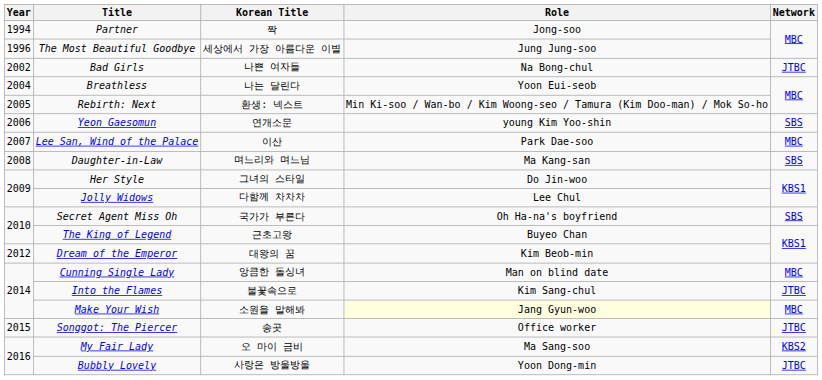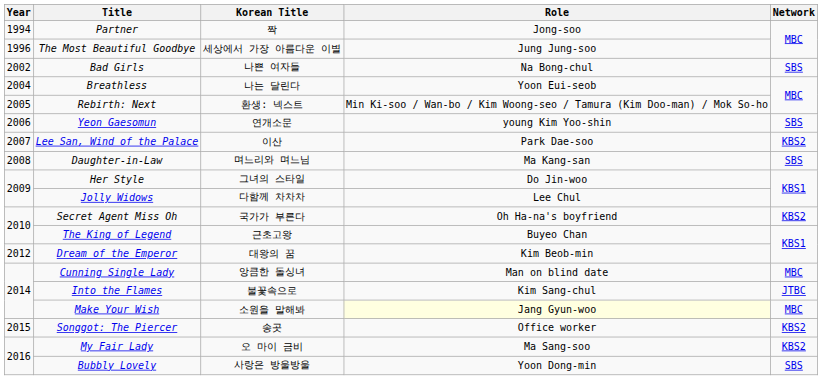 <table class="wikitable" style="text-align:center">
 <tr bgcolor="#CCCCCC">
 <th>Year</th>
 <th>Title</th>
 <th>Korean Title</th>
 <th>Role</th>
 <th>Network</th>
 </tr>
 <tr>
 <td>1994</td>
 <td><em>Partner</em></td>
 <td>짝</td>
 <td>Jong-soo</td>
 <td rowspan=2><a href='#'>MBC</a></td>
 </tr>
 <tr>
 <td>1996</td>
 <td><em>The Most Beautiful Goodbye</em></td>
 <td>세상에서 가장 아름다운 이별</td>
 <td>Jung Jung-soo</td>
 </tr>
 <tr>
 <td>2002</td>
 <td><em>Bad Girls</em></td>
 <td>나쁜 여자들</td>
 <td>Na Bong-chul</td>
-<td><a href='#'>JTBC</a></td>
+<td><a href='#'>SBS</a></td>
 </tr>
 <tr>
 <td>2004</td>
 <td><em>Breathless</em></td>
 <td>나는 달린다</td>
 <td>Yoon Eui-seob</td>
 <td rowspan=2><a href='#'>MBC</a></td>
 </tr>
 <tr>
 <td>2005</td>
 <td><em>Rebirth: Next</em></td>
 <td>환생: 넥스트</td>
 <td>Min Ki-soo / Wan-bo / Kim Woong-seo / Tamura (Kim Doo-man) / Mok So-ho</td>
 </tr>
 <tr>
 <td>2006</td>
 <td><em><a href='#'>Yeon Gaesomun</a></em></td>
 <td>연개소문</td>
 <td>young Kim Yoo-shin</td>
 <td><a href='#'>SBS</a></td>
 </tr>
 <tr>
 <td>2007</td>
 <td><em><a href='#'>Lee San, Wind of the Palace</a></em></td>
 <td>이산</td>
 <td>Park Dae-soo</td>
-<td><a href='#'>MBC</a></td>
+<td><a href='#'>KBS2</a></td>
 </tr>
 <tr>
 <td>2008</td>
 <td><em>Daughter-in-Law</em></td>
 <td>며느리와 며느님</td>
 <td>Ma Kang-san</td>
 <td><a href='#'>SBS</a></td>
 </tr>
 <tr>
 <td rowspan=2>2009</td>
 <td><em>Her Style</em></td>
 <td>그녀의 스타일</td>
 <td>Do Jin-woo</td>
 <td rowspan=2><a href='#'>KBS1</a></td>
 </tr>
 <tr>
 <td><em><a href='#'>Jolly Widows</a></em></td>
 <td>다함께 차차차</td>
 <td>Lee Chul</td>
 </tr>
 <tr>
 <td rowspan=2>2010</td>
 <td><em>Secret Agent Miss Oh</em></td>
 <td>국가가 부른다</td>
 <td>Oh Ha-na's boyfriend</td>
-<td><a href='#'>SBS</a></td>
+<td><a href='#'>KBS2</a></td>
 </tr>
 <tr>
 <td><em><a href='#'>The King of Legend</a></em></td>
 <td>근초고왕</td>
 <td>Buyeo Chan</td>
 <td rowspan=2><a href='#'>KBS1</a></td>
 </tr>
 <tr>
 <td>2012</td>
 <td><em><a href='#'>Dream of the Emperor</a></em></td>
 <td>대왕의 꿈</td>
 <td>Kim Beob-min</td>
 </tr>
 <tr>
 <td rowspan=3>2014</td>
 <td><em><a href='#'>Cunning Single Lady</a></em></td>
 <td>앙큼한 돌싱녀</td>
 <td>Man on blind date</td>
 <td><a href='#'>MBC</a></td>
 </tr>
 <tr>
 <td><em><a href='#'>Into the Flames</a></em></td>
 <td>불꽃속으로</td>
 <td>Kim Sang-chul</td>
 <td><a href='#'>JTBC</a></td>
 </tr>
 <tr>
 <td><em><a href='#'>Make Your Wish</a></em></td>
 <td>소원을 말해봐</td>
 <td style="background: lightyellow;">Jang Gyun-woo</td>
 <td><a href='#'>MBC</a></td>
 </tr>
 <tr>
 <td>2015</td>
 <td><em><a href='#'>Songgot: The Piercer</a></em></td>
 <td>송곳</td>
 <td>Office worker</td>
-<td><a href='#'>JTBC</a></td>
+<td><a href='#'>KBS2</a></td>
 </tr>
 <tr>
 <td rowspan=2>2016</td>
 <td><em><a href='#'>My Fair Lady</a></em></td>
 <td>오 마이 금비</td>
 <td>Ma Sang-soo</td>
 <td><a href='#'>KBS2</a></td>
 </tr>
 <tr>
 <td><em><a href='#'>Bubbly Lovely</a></em></td>
 <td>사랑은 방울방울</td>
 <td>Yoon Dong-min</td>
-<td><a href='#'>JTBC</a></td>
+<td><a href='#'>SBS</a></td>
 </tr>
 </table>
